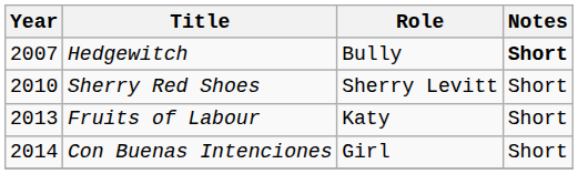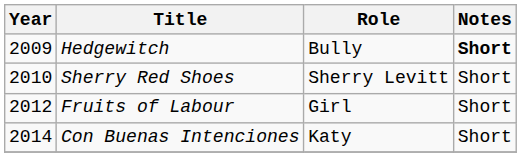 <table class="wikitable">
 <tr>
 <th>Year</th>
 <th>Title</th>
 <th>Role</th>
 <th>Notes</th>
 </tr>
 <tr>
-<td>2007</td>
+<td>2009</td>
 <td><em>Hedgewitch</em></td>
 <td>Bully</td>
 <td><strong>Short</strong></td>
 </tr>
 <tr>
 <td>2010</td>
 <td><em>Sherry Red Shoes</em></td>
 <td>Sherry Levitt</td>
 <td>Short</td>
 </tr>
 <tr>
-<td>2013</td>
+<td>2012</td>
 <td><em>Fruits of Labour</em></td>
-<td>Katy</td>
+<td>Girl</td>
 <td>Short</td>
 </tr>
 <tr>
 <td>2014</td>
 <td><em>Con Buenas Intenciones</em></td>
-<td>Girl</td>
+<td>Katy</td>
 <td>Short</td>
 </tr>
 <tr>
 </tr>
 </table>
